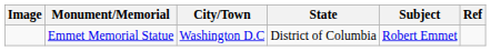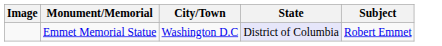 <table class="wikitable">
 <tr>
 <th>Image<br></th>
 <th>Monument/Memorial</th>
 <th>City/Town</th>
 <th>State</th>
 <th>Subject</th>
-<th>Ref<br></th>
 </tr>
 <tr>
 <td></td>
 <td><a href='#'>Emmet Memorial Statue</a></td>
 <td><a href='#'>Washington D.C</a></td>
-<td>District of Columbia</td>
+<td style="background: lavender;">District of Columbia</td>
 <td><a href='#'>Robert Emmet</a></td>
-<td></td>
 </tr>
 </table>
